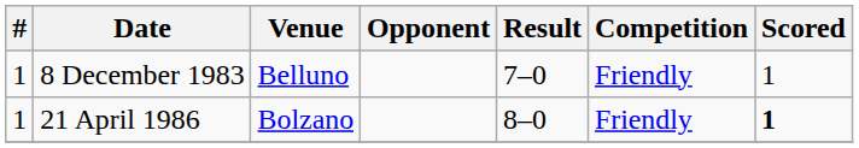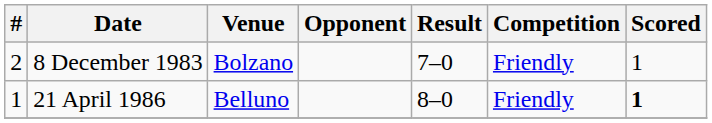 <table class="wikitable">
 <tr>
 <th>#</th>
 <th>Date</th>
 <th>Venue</th>
 <th>Opponent</th>
 <th>Result</th>
 <th>Competition</th>
 <th>Scored</th>
 </tr>
 <tr>
-<td>1</td>
+<td>2</td>
 <td>8 December 1983</td>
-<td><a href='#'>Belluno</a></td>
+<td><a href='#'>Bolzano</a></td>
 <td></td>
 <td>7–0</td>
 <td><a href='#'>Friendly</a></td>
 <td>1</td>
 </tr>
 <tr>
 <td>1</td>
 <td>21 April 1986</td>
-<td><a href='#'>Bolzano</a></td>
+<td><a href='#'>Belluno</a></td>
 <td></td>
 <td>8–0</td>
 <td><a href='#'>Friendly</a></td>
 <td><strong>1</strong></td>
 </tr>
 <tr>
 </tr>
 </table>
